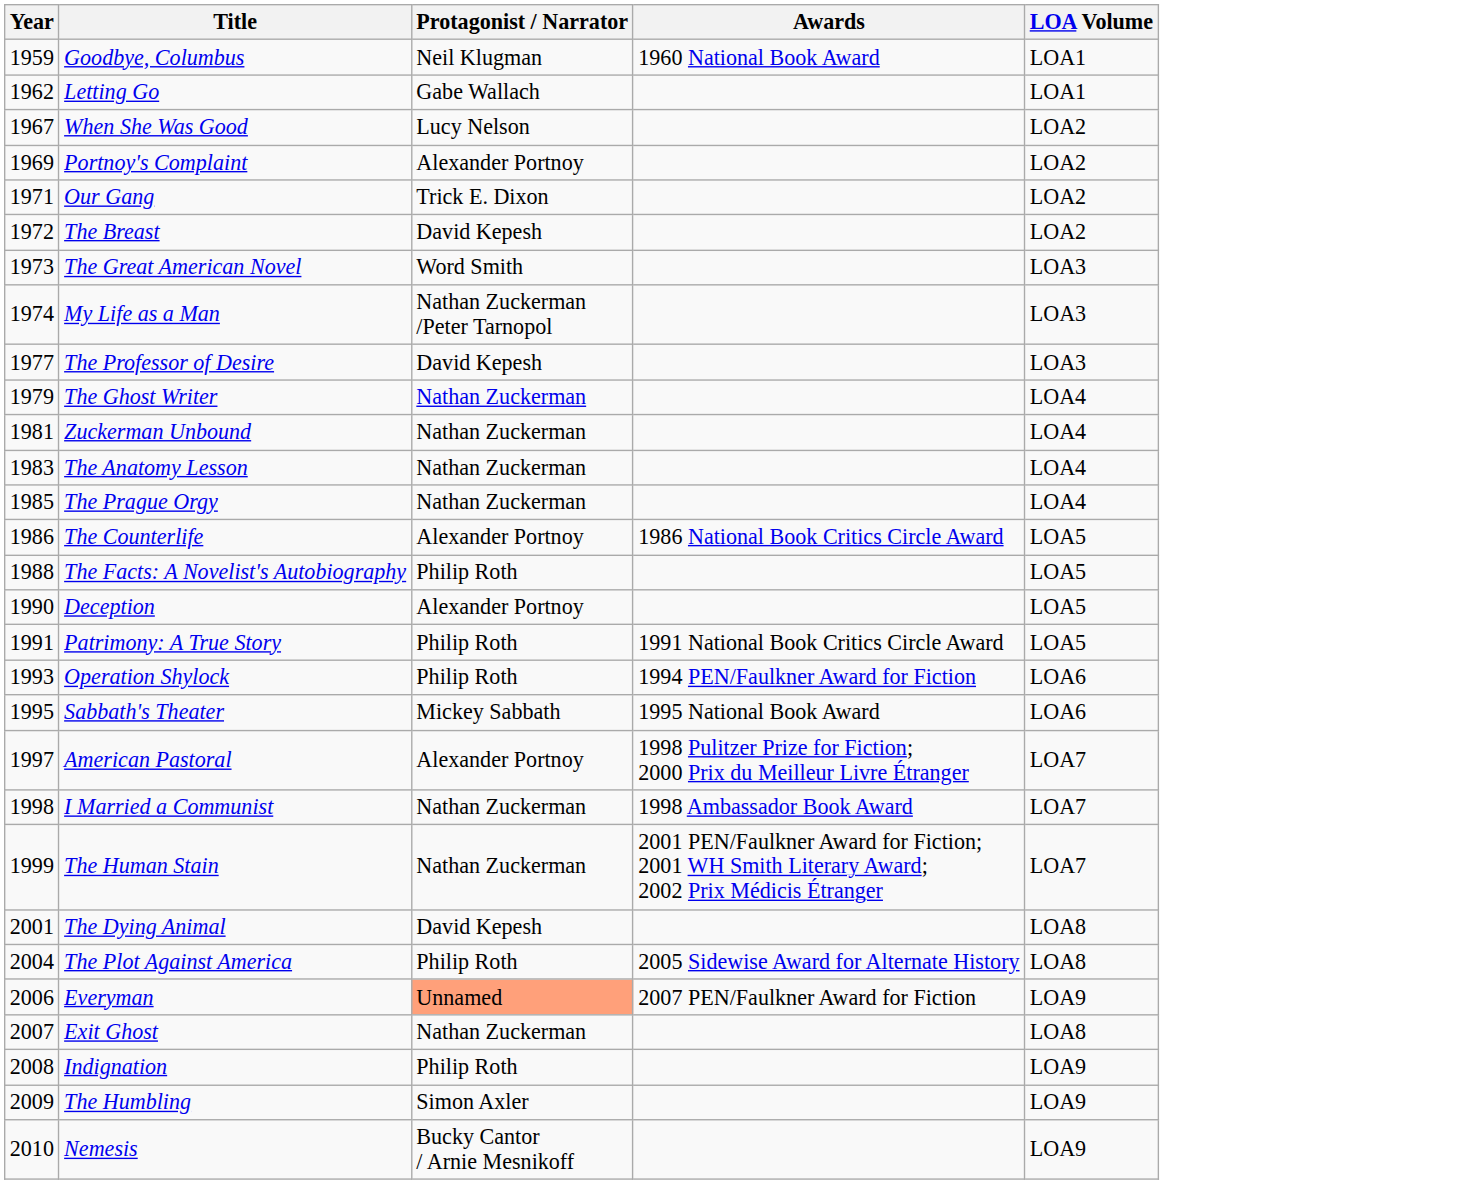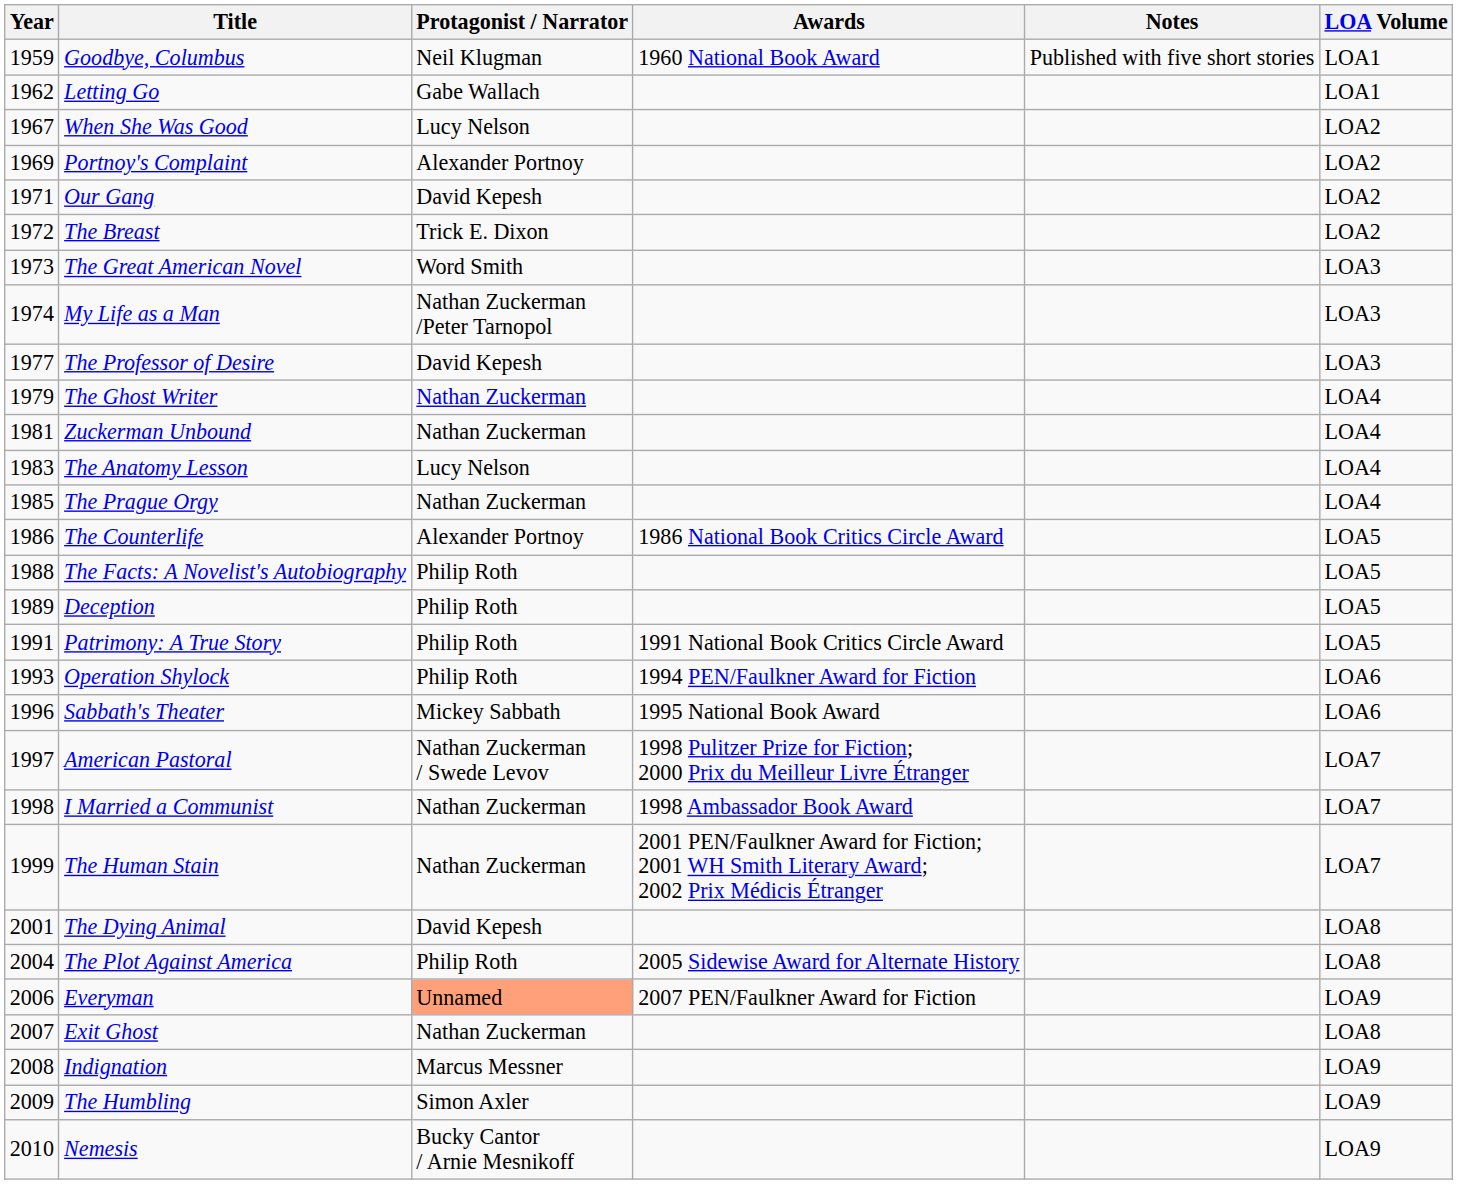 <table class="wikitable sortable">
 <tr>
 <th>Year</th>
 <th>Title</th>
 <th>Protagonist / Narrator</th>
 <th>Awards</th>
+<th>Notes</th>
 <th><a href='#'>LOA</a> Volume</th>
 </tr>
 <tr>
 <td>1959</td>
 <td><em><a href='#'>Goodbye, Columbus</a></em></td>
 <td>Neil Klugman</td>
 <td>1960 <a href='#'>National Book Award</a></td>
+<td>Published with five short stories</td>
 <td>LOA1</td>
 </tr>
 <tr>
 <td>1962</td>
 <td><em><a href='#'>Letting Go</a></em></td>
 <td>Gabe Wallach</td>
+<td></td>
 <td></td>
 <td>LOA1</td>
 </tr>
 <tr>
 <td>1967</td>
 <td><em><a href='#'>When She Was Good</a></em></td>
 <td>Lucy Nelson</td>
 <td></td>
+<td></td>
 <td>LOA2</td>
 </tr>
 <tr>
 <td>1969</td>
 <td><em><a href='#'>Portnoy's Complaint</a></em></td>
 <td>Alexander Portnoy</td>
 <td></td>
+<td></td>
 <td>LOA2</td>
 </tr>
 <tr>
 <td>1971</td>
 <td><em><a href='#'>Our Gang</a></em></td>
-<td>Trick E. Dixon</td>
+<td>David Kepesh</td>
+<td></td>
 <td></td>
 <td>LOA2</td>
 </tr>
 <tr>
 <td>1972</td>
 <td><em><a href='#'>The Breast</a></em></td>
-<td>David Kepesh</td>
+<td>Trick E. Dixon</td>
+<td></td>
 <td></td>
 <td>LOA2</td>
 </tr>
 <tr>
 <td>1973</td>
 <td><em><a href='#'>The Great American Novel</a></em></td>
 <td>Word Smith</td>
 <td></td>
+<td></td>
 <td>LOA3</td>
 </tr>
 <tr>
 <td>1974</td>
 <td><em><a href='#'>My Life as a Man</a></em></td>
 <td>Nathan Zuckerman<br>/Peter Tarnopol</td>
+<td></td>
 <td></td>
 <td>LOA3</td>
 </tr>
 <tr>
 <td>1977</td>
 <td><em><a href='#'>The Professor of Desire</a></em></td>
 <td>David Kepesh</td>
 <td></td>
+<td></td>
 <td>LOA3</td>
 </tr>
 <tr>
 <td>1979</td>
 <td><em><a href='#'>The Ghost Writer</a></em></td>
 <td><a href='#'>Nathan Zuckerman</a></td>
+<td></td>
 <td></td>
 <td>LOA4</td>
 </tr>
 <tr>
 <td>1981</td>
 <td><em><a href='#'>Zuckerman Unbound</a></em></td>
 <td>Nathan Zuckerman</td>
 <td></td>
+<td></td>
 <td>LOA4</td>
 </tr>
 <tr>
 <td>1983</td>
 <td><em><a href='#'>The Anatomy Lesson</a></em></td>
-<td>Nathan Zuckerman</td>
+<td>Lucy Nelson</td>
+<td></td>
 <td></td>
 <td>LOA4</td>
 </tr>
 <tr>
 <td>1985</td>
 <td><em><a href='#'>The Prague Orgy</a></em></td>
 <td>Nathan Zuckerman</td>
 <td></td>
+<td></td>
 <td>LOA4</td>
 </tr>
 <tr>
 <td>1986</td>
 <td><em><a href='#'>The Counterlife</a></em></td>
 <td>Alexander Portnoy</td>
 <td>1986 <a href='#'>National Book Critics Circle Award</a></td>
+<td></td>
 <td>LOA5</td>
 </tr>
 <tr>
 <td>1988</td>
 <td><em><a href='#'>The Facts: A Novelist's Autobiography</a></em></td>
 <td>Philip Roth</td>
 <td></td>
+<td></td>
 <td>LOA5</td>
 </tr>
 <tr>
-<td>1990</td>
+<td>1989</td>
 <td><em><a href='#'>Deception</a></em></td>
-<td>Alexander Portnoy</td>
+<td>Philip Roth</td>
+<td></td>
 <td></td>
 <td>LOA5</td>
 </tr>
 <tr>
 <td>1991</td>
 <td><em><a href='#'>Patrimony: A True Story</a></em></td>
 <td>Philip Roth</td>
 <td>1991 National Book Critics Circle Award</td>
+<td></td>
 <td>LOA5</td>
 </tr>
 <tr>
 <td>1993</td>
 <td><em><a href='#'>Operation Shylock</a></em></td>
 <td>Philip Roth</td>
 <td>1994 <a href='#'>PEN/Faulkner Award for Fiction</a></td>
+<td></td>
 <td>LOA6</td>
 </tr>
 <tr>
-<td>1995</td>
+<td>1996</td>
 <td><em><a href='#'>Sabbath's Theater</a></em></td>
 <td>Mickey Sabbath</td>
 <td>1995 National Book Award</td>
+<td></td>
 <td>LOA6</td>
 </tr>
 <tr>
 <td>1997</td>
 <td><em><a href='#'>American Pastoral</a></em></td>
-<td>Alexander Portnoy</td>
+<td>Nathan Zuckerman <br>/ Swede Levov</td>
 <td>1998 <a href='#'>Pulitzer Prize for Fiction</a>;<br>2000 <a href='#'>Prix du Meilleur Livre Étranger</a></td>
+<td></td>
 <td>LOA7</td>
 </tr>
 <tr>
 <td>1998</td>
 <td><em><a href='#'>I Married a Communist</a></em></td>
 <td>Nathan Zuckerman</td>
 <td>1998 <a href='#'>Ambassador Book Award</a></td>
+<td></td>
 <td>LOA7</td>
 </tr>
 <tr>
 <td>1999</td>
 <td><em><a href='#'>The Human Stain</a></em></td>
 <td>Nathan Zuckerman</td>
 <td>2001 PEN/Faulkner Award for Fiction;<br>2001 <a href='#'>WH Smith Literary Award</a>;<br>2002 <a href='#'>Prix Médicis Étranger</a></td>
+<td></td>
 <td>LOA7</td>
 </tr>
 <tr>
 <td>2001</td>
 <td><em><a href='#'>The Dying Animal</a></em></td>
 <td>David Kepesh</td>
+<td></td>
 <td></td>
 <td>LOA8</td>
 </tr>
 <tr>
 <td>2004</td>
 <td><em><a href='#'>The Plot Against America</a></em></td>
 <td>Philip Roth</td>
 <td>2005 <a href='#'>Sidewise Award for Alternate History</a></td>
+<td></td>
 <td>LOA8</td>
 </tr>
 <tr>
 <td>2006</td>
 <td><em><a href='#'>Everyman</a></em></td>
 <td style="background: lightsalmon;">Unnamed</td>
 <td>2007 PEN/Faulkner Award for Fiction</td>
+<td></td>
 <td>LOA9</td>
 </tr>
 <tr>
 <td>2007</td>
 <td><em><a href='#'>Exit Ghost</a></em></td>
 <td>Nathan Zuckerman</td>
 <td></td>
+<td></td>
 <td>LOA8</td>
 </tr>
 <tr>
 <td>2008</td>
 <td><em><a href='#'>Indignation</a></em></td>
-<td>Philip Roth</td>
+<td>Marcus Messner</td>
+<td></td>
 <td></td>
 <td>LOA9</td>
 </tr>
 <tr>
 <td>2009</td>
 <td><em><a href='#'>The Humbling</a></em></td>
 <td>Simon Axler</td>
 <td></td>
+<td></td>
 <td>LOA9</td>
 </tr>
 <tr>
 <td>2010</td>
 <td><em><a href='#'>Nemesis</a></em></td>
 <td>Bucky Cantor <br>/ Arnie Mesnikoff</td>
 <td></td>
+<td></td>
 <td>LOA9</td>
 </tr>
 </table>
